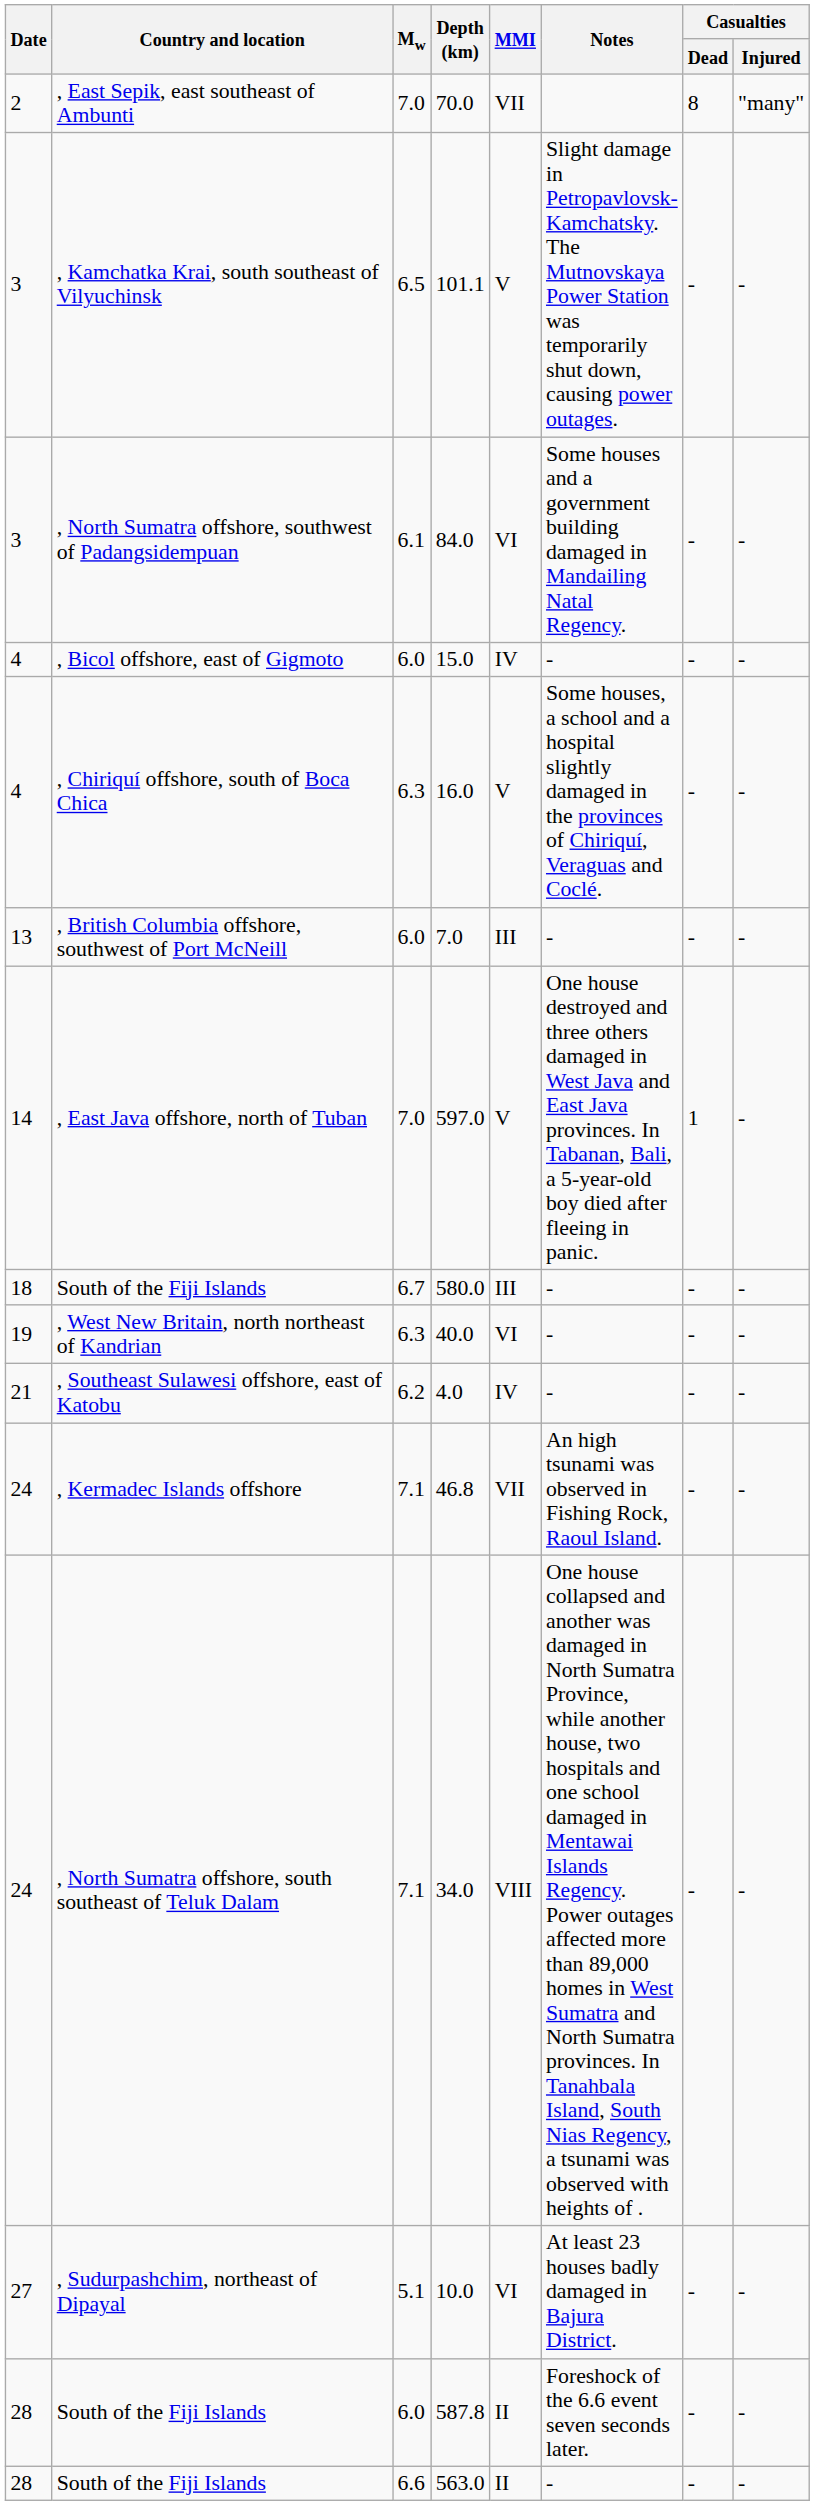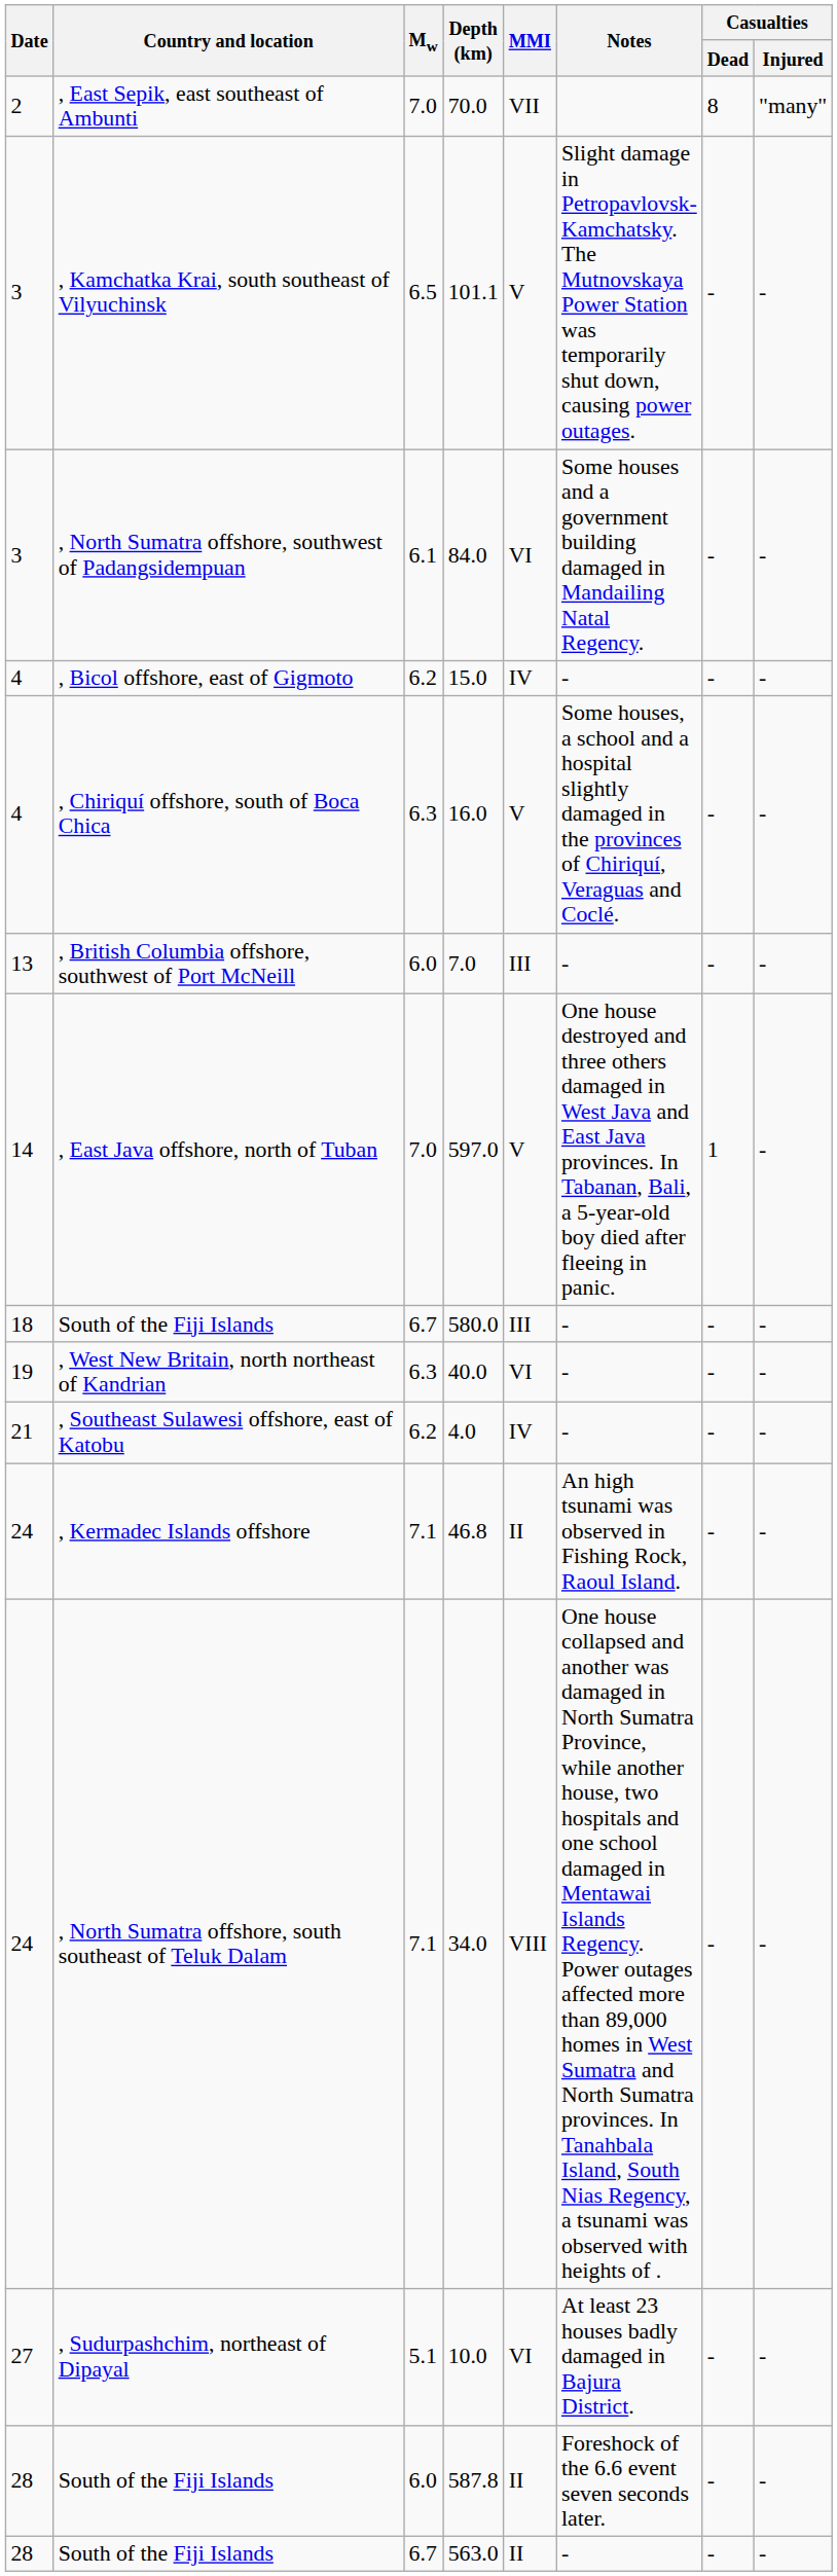 <table class="wikitable sortable" style="border:1px black;  margin-left:1em;">
 <tr>
 <th rowspan="2"><small>Date</small></th>
 <th rowspan="2" style="width: 310px"><small>Country and location</small></th>
 <th rowspan="2"><small>M<sub>w</sub></small></th>
 <th rowspan="2"><small>Depth (km)</small></th>
 <th rowspan="2"><small><a href='#'>MMI</a></small></th>
 <th rowspan="2" class="unsortable"><small>Notes</small></th>
 <th colspan="2"><small>Casualties</small></th>
 </tr>
 <tr>
 <th><small>Dead</small></th>
 <th><small>Injured</small></th>
 </tr>
 <tr>
 <td>2</td>
 <td>, <a href='#'>East Sepik</a>,  east southeast of <a href='#'>Ambunti</a></td>
 <td>7.0</td>
 <td>70.0</td>
 <td>VII</td>
 <td></td>
 <td>8</td>
 <td>"many"</td>
 </tr>
 <tr>
 <td>3</td>
 <td>, <a href='#'>Kamchatka Krai</a>,  south southeast of <a href='#'>Vilyuchinsk</a></td>
 <td>6.5</td>
 <td>101.1</td>
 <td>V</td>
 <td>Slight damage in <a href='#'>Petropavlovsk-Kamchatsky</a>. The <a href='#'>Mutnovskaya Power Station</a> was temporarily shut down, causing <a href='#'>power outages</a>.</td>
 <td>-</td>
 <td>-</td>
 </tr>
 <tr>
 <td>3</td>
 <td>, <a href='#'>North Sumatra</a> offshore,  southwest of <a href='#'>Padangsidempuan</a></td>
 <td>6.1</td>
 <td>84.0</td>
 <td>VI</td>
 <td>Some houses and a government building damaged in <a href='#'>Mandailing Natal Regency</a>.</td>
 <td>-</td>
 <td>-</td>
 </tr>
 <tr>
 <td>4</td>
 <td>, <a href='#'>Bicol</a> offshore,  east of <a href='#'>Gigmoto</a></td>
-<td>6.0</td>
+<td>6.2</td>
 <td>15.0</td>
 <td>IV</td>
 <td>-</td>
 <td>-</td>
 <td>-</td>
 </tr>
 <tr>
 <td>4</td>
 <td>, <a href='#'>Chiriquí</a> offshore,  south of <a href='#'>Boca Chica</a></td>
 <td>6.3</td>
 <td>16.0</td>
 <td>V</td>
 <td>Some houses, a school and a hospital slightly damaged in the <a href='#'>provinces</a> of <a href='#'>Chiriquí</a>, <a href='#'>Veraguas</a> and <a href='#'>Coclé</a>.</td>
 <td>-</td>
 <td>-</td>
 </tr>
 <tr>
 <td>13</td>
 <td>, <a href='#'>British Columbia</a> offshore,  southwest of <a href='#'>Port McNeill</a></td>
 <td>6.0</td>
 <td>7.0</td>
 <td>III</td>
 <td>-</td>
 <td>-</td>
 <td>-</td>
 </tr>
 <tr>
 <td>14</td>
 <td>, <a href='#'>East Java</a> offshore,  north of <a href='#'>Tuban</a></td>
 <td>7.0</td>
 <td>597.0</td>
 <td>V</td>
 <td>One house destroyed and three others damaged in <a href='#'>West Java</a> and <a href='#'>East Java</a> provinces. In <a href='#'>Tabanan</a>, <a href='#'>Bali</a>, a 5-year-old boy died after fleeing in panic.</td>
 <td>1</td>
 <td>-</td>
 </tr>
 <tr>
 <td>18</td>
 <td>South of the <a href='#'>Fiji Islands</a></td>
 <td>6.7</td>
 <td>580.0</td>
 <td>III</td>
 <td>-</td>
 <td>-</td>
 <td>-</td>
 </tr>
 <tr>
 <td>19</td>
 <td>, <a href='#'>West New Britain</a>,  north northeast of <a href='#'>Kandrian</a></td>
 <td>6.3</td>
 <td>40.0</td>
 <td>VI</td>
 <td>-</td>
 <td>-</td>
 <td>-</td>
 </tr>
 <tr>
 <td>21</td>
 <td>, <a href='#'>Southeast Sulawesi</a> offshore,  east of <a href='#'>Katobu</a></td>
 <td>6.2</td>
 <td>4.0</td>
 <td>IV</td>
 <td>-</td>
 <td>-</td>
 <td>-</td>
 </tr>
 <tr>
 <td>24</td>
 <td>, <a href='#'>Kermadec Islands</a> offshore</td>
 <td>7.1</td>
 <td>46.8</td>
-<td>VII</td>
+<td>II</td>
 <td>An  high tsunami was observed in Fishing Rock, <a href='#'>Raoul Island</a>.</td>
 <td>-</td>
 <td>-</td>
 </tr>
 <tr>
 <td>24</td>
 <td>, <a href='#'>North Sumatra</a> offshore,  south southeast of <a href='#'>Teluk Dalam</a></td>
 <td>7.1</td>
 <td>34.0</td>
 <td>VIII</td>
 <td>One house collapsed and another was damaged in North Sumatra Province, while another house, two hospitals and one school damaged in <a href='#'>Mentawai Islands Regency</a>. Power outages affected more than 89,000 homes in <a href='#'>West Sumatra</a> and North Sumatra provinces. In <a href='#'>Tanahbala Island</a>, <a href='#'>South Nias Regency</a>, a tsunami was observed with heights of .</td>
 <td>-</td>
 <td>-</td>
 </tr>
 <tr>
 <td>27</td>
 <td>, <a href='#'>Sudurpashchim</a>,  northeast of <a href='#'>Dipayal</a></td>
 <td>5.1</td>
 <td>10.0</td>
 <td>VI</td>
 <td>At least 23 houses badly damaged in <a href='#'>Bajura District</a>.</td>
 <td>-</td>
 <td>-</td>
 </tr>
 <tr>
 <td>28</td>
 <td>South of the <a href='#'>Fiji Islands</a></td>
 <td>6.0</td>
 <td>587.8</td>
 <td>II</td>
 <td>Foreshock of the 6.6 event seven seconds later.</td>
 <td>-</td>
 <td>-</td>
 </tr>
 <tr>
 <td>28</td>
 <td>South of the <a href='#'>Fiji Islands</a></td>
-<td>6.6</td>
+<td>6.7</td>
 <td>563.0</td>
 <td>II</td>
 <td>-</td>
 <td>-</td>
 <td>-</td>
 </tr>
 <tr>
 </tr>
 </table>
